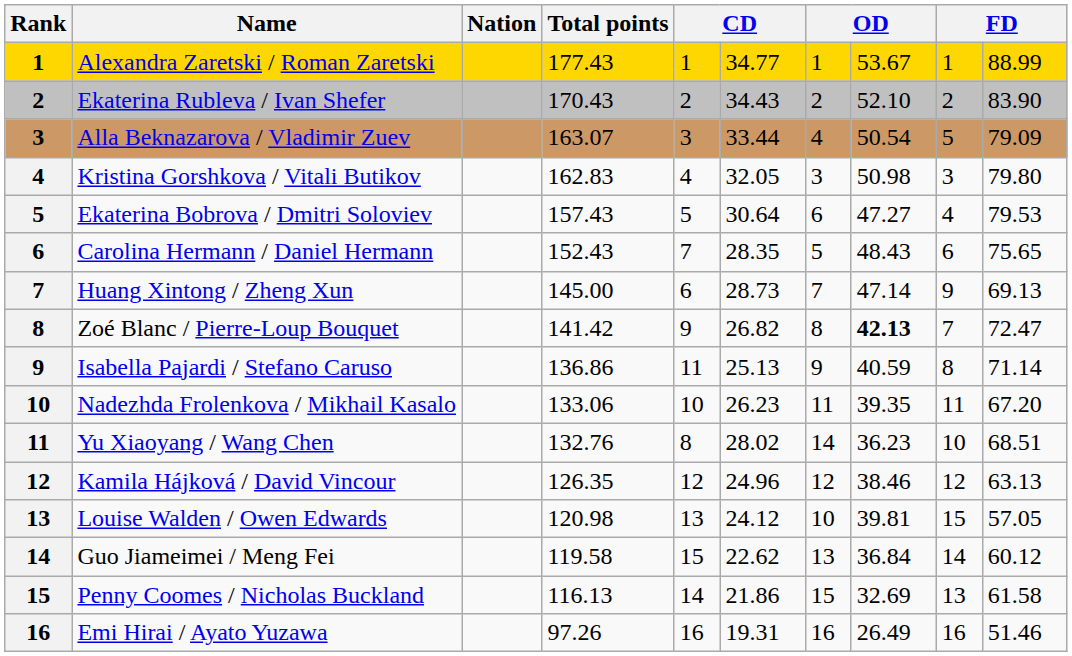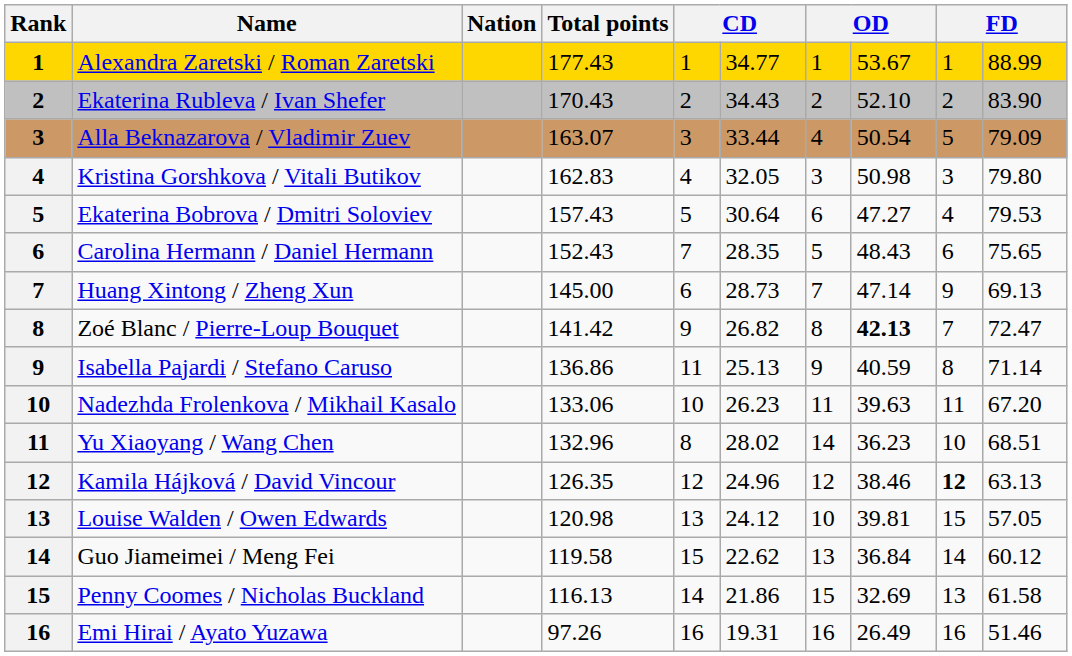 <table class="wikitable">
 <tr>
 <th>Rank</th>
 <th>Name</th>
 <th>Nation</th>
 <th>Total points</th>
 <th colspan="2" width="80px"><a href='#'>CD</a></th>
 <th colspan="2" width="80px"><a href='#'>OD</a></th>
 <th colspan="2" width="80px"><a href='#'>FD</a></th>
 </tr>
 <tr bgcolor="gold">
 <td align="center"><strong>1</strong></td>
 <td><a href='#'>Alexandra Zaretski</a> / <a href='#'>Roman Zaretski</a></td>
 <td></td>
 <td>177.43</td>
 <td>1</td>
 <td>34.77</td>
 <td>1</td>
 <td>53.67</td>
 <td>1</td>
 <td>88.99</td>
 </tr>
 <tr bgcolor="silver">
 <td align="center"><strong>2</strong></td>
 <td><a href='#'>Ekaterina Rubleva</a> / <a href='#'>Ivan Shefer</a></td>
 <td></td>
 <td>170.43</td>
 <td>2</td>
 <td>34.43</td>
 <td>2</td>
 <td>52.10</td>
 <td>2</td>
 <td>83.90</td>
 </tr>
 <tr bgcolor="cc9966">
 <td align="center"><strong>3</strong></td>
 <td><a href='#'>Alla Beknazarova</a> / <a href='#'>Vladimir Zuev</a></td>
 <td></td>
 <td>163.07</td>
 <td>3</td>
 <td>33.44</td>
 <td>4</td>
 <td>50.54</td>
 <td>5</td>
 <td>79.09</td>
 </tr>
 <tr>
 <th>4</th>
 <td><a href='#'>Kristina Gorshkova</a> / <a href='#'>Vitali Butikov</a></td>
 <td></td>
 <td>162.83</td>
 <td>4</td>
 <td>32.05</td>
 <td>3</td>
 <td>50.98</td>
 <td>3</td>
 <td>79.80</td>
 </tr>
 <tr>
 <th>5</th>
 <td><a href='#'>Ekaterina Bobrova</a> / <a href='#'>Dmitri Soloviev</a></td>
 <td></td>
 <td>157.43</td>
 <td>5</td>
 <td>30.64</td>
 <td>6</td>
 <td>47.27</td>
 <td>4</td>
 <td>79.53</td>
 </tr>
 <tr>
 <th>6</th>
 <td><a href='#'>Carolina Hermann</a> / <a href='#'>Daniel Hermann</a></td>
 <td></td>
 <td>152.43</td>
 <td>7</td>
 <td>28.35</td>
 <td>5</td>
 <td>48.43</td>
 <td>6</td>
 <td>75.65</td>
 </tr>
 <tr>
 <th>7</th>
 <td><a href='#'>Huang Xintong</a> / <a href='#'>Zheng Xun</a></td>
 <td></td>
 <td>145.00</td>
 <td>6</td>
 <td>28.73</td>
 <td>7</td>
 <td>47.14</td>
 <td>9</td>
 <td>69.13</td>
 </tr>
 <tr>
 <th>8</th>
 <td>Zoé Blanc / <a href='#'>Pierre-Loup Bouquet</a></td>
 <td></td>
 <td>141.42</td>
 <td>9</td>
 <td>26.82</td>
 <td>8</td>
 <td><strong>42.13</strong></td>
 <td>7</td>
 <td>72.47</td>
 </tr>
 <tr>
 <th>9</th>
 <td><a href='#'>Isabella Pajardi</a> / <a href='#'>Stefano Caruso</a></td>
 <td></td>
 <td>136.86</td>
 <td>11</td>
 <td>25.13</td>
 <td>9</td>
 <td>40.59</td>
 <td>8</td>
 <td>71.14</td>
 </tr>
 <tr>
 <th>10</th>
 <td><a href='#'>Nadezhda Frolenkova</a> / <a href='#'>Mikhail Kasalo</a></td>
 <td></td>
 <td>133.06</td>
 <td>10</td>
 <td>26.23</td>
 <td>11</td>
-<td>39.35</td>
+<td>39.63</td>
 <td>11</td>
 <td>67.20</td>
 </tr>
 <tr>
 <th>11</th>
 <td><a href='#'>Yu Xiaoyang</a> / <a href='#'>Wang Chen</a></td>
 <td></td>
-<td>132.76</td>
+<td>132.96</td>
 <td>8</td>
 <td>28.02</td>
 <td>14</td>
 <td>36.23</td>
 <td>10</td>
 <td>68.51</td>
 </tr>
 <tr>
 <th>12</th>
 <td><a href='#'>Kamila Hájková</a> / <a href='#'>David Vincour</a></td>
 <td></td>
 <td>126.35</td>
 <td>12</td>
 <td>24.96</td>
 <td>12</td>
 <td>38.46</td>
-<td>12</td>
+<td><strong>12</strong></td>
 <td>63.13</td>
 </tr>
 <tr>
 <th>13</th>
 <td><a href='#'>Louise Walden</a> / <a href='#'>Owen Edwards</a></td>
 <td></td>
 <td>120.98</td>
 <td>13</td>
 <td>24.12</td>
 <td>10</td>
 <td>39.81</td>
 <td>15</td>
 <td>57.05</td>
 </tr>
 <tr>
 <th>14</th>
 <td>Guo Jiameimei / Meng Fei</td>
 <td></td>
 <td>119.58</td>
 <td>15</td>
 <td>22.62</td>
 <td>13</td>
 <td>36.84</td>
 <td>14</td>
 <td>60.12</td>
 </tr>
 <tr>
 <th>15</th>
 <td><a href='#'>Penny Coomes</a> / <a href='#'>Nicholas Buckland</a></td>
 <td></td>
 <td>116.13</td>
 <td>14</td>
 <td>21.86</td>
 <td>15</td>
 <td>32.69</td>
 <td>13</td>
 <td>61.58</td>
 </tr>
 <tr>
 <th>16</th>
 <td><a href='#'>Emi Hirai</a> / <a href='#'>Ayato Yuzawa</a></td>
 <td></td>
 <td>97.26</td>
 <td>16</td>
 <td>19.31</td>
 <td>16</td>
 <td>26.49</td>
 <td>16</td>
 <td>51.46</td>
 </tr>
 </table>
